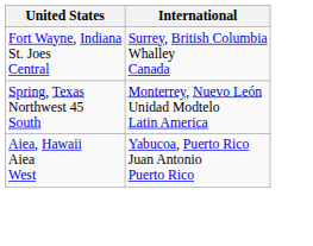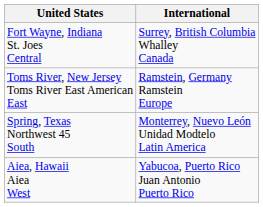 <table class="wikitable">
 <tr>
 <th>United States</th>
 <th>International</th>
 </tr>
 <tr>
 <td> <a href='#'>Fort Wayne</a>, <a href='#'>Indiana</a><br> St. Joes <br><a href='#'>Central</a></td>
 <td> <a href='#'>Surrey</a>, <a href='#'>British Columbia</a><br> Whalley <br><a href='#'>Canada</a></td>
 </tr>
 <tr>
+<td> <a href='#'>Toms River</a>, <a href='#'>New Jersey</a><br> Toms River East American <br><a href='#'>East</a></td>
+<td> <a href='#'>Ramstein</a>, <a href='#'>Germany</a><br> Ramstein <br><a href='#'>Europe</a></td>
+</tr>
+<tr>
 <td> <a href='#'>Spring</a>, <a href='#'>Texas</a><br> Northwest 45 <br><a href='#'>South</a></td>
 <td> <a href='#'>Monterrey</a>, <a href='#'>Nuevo León</a><br> Unidad Modtelo <br><a href='#'>Latin America</a></td>
 </tr>
 <tr>
 <td> <a href='#'>Aiea</a>, <a href='#'>Hawaii</a><br> Aiea <br><a href='#'>West</a></td>
 <td> <a href='#'>Yabucoa</a>, <a href='#'>Puerto Rico</a><br> Juan Antonio <br><a href='#'>Puerto Rico</a></td>
 </tr>
 </table>
